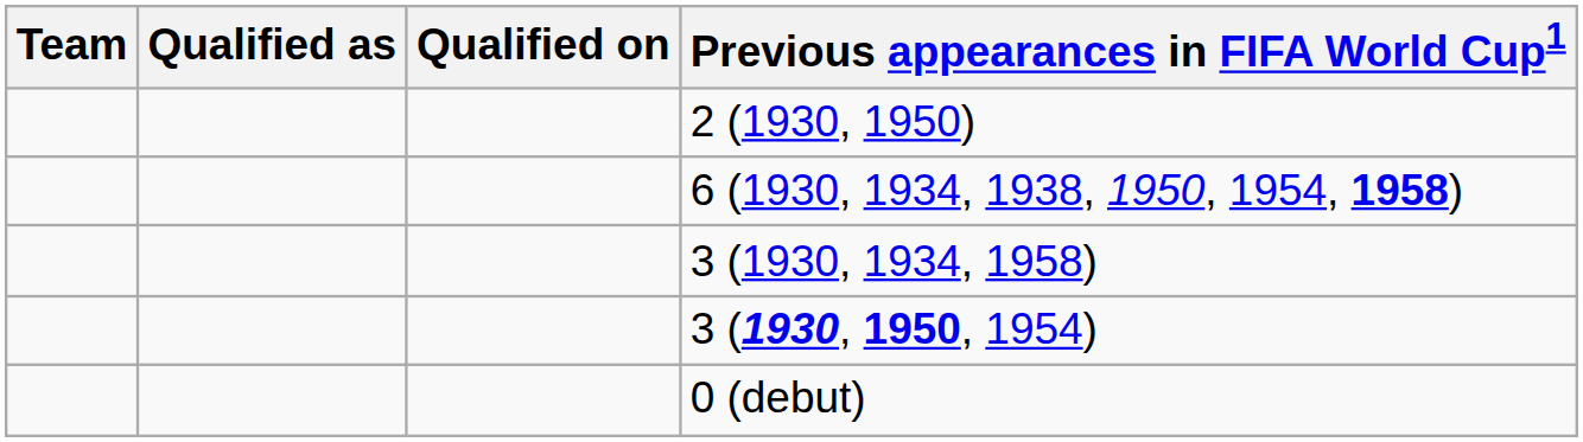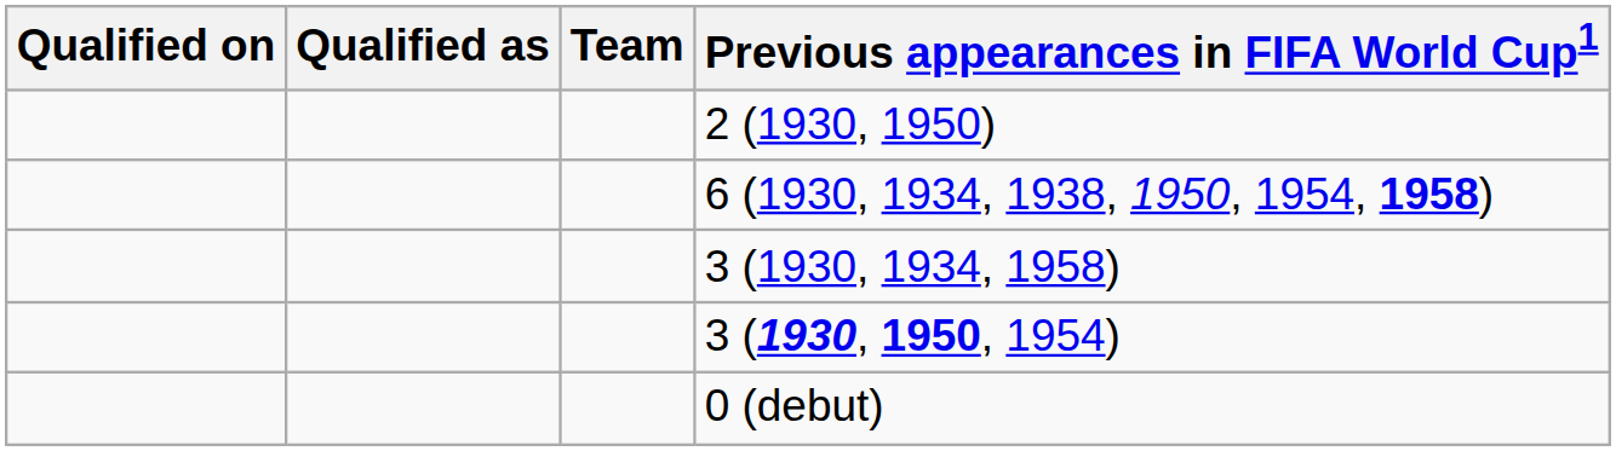 <table class="wikitable sortable">
 <tr>
+<th>Qualified on</th>
+<th>Qualified as</th>
 <th>Team</th>
-<th>Qualified as</th>
-<th>Qualified on</th>
 <th data-sort-type="number">Previous <a href='#'>appearances</a> in <a href='#'>FIFA World Cup</a><sup><strong><a href='#'>1</a></strong></sup></th>
 </tr>
 <tr>
 <td></td>
 <td></td>
 <td></td>
 <td>2 (<a href='#'>1930</a>, <a href='#'>1950</a>)</td>
 </tr>
 <tr>
 <td></td>
 <td></td>
 <td></td>
 <td>6 (<a href='#'>1930</a>, <a href='#'>1934</a>, <a href='#'>1938</a>, <em><a href='#'>1950</a></em>, <a href='#'>1954</a>, <strong><a href='#'>1958</a></strong>)</td>
 </tr>
 <tr>
 <td></td>
 <td></td>
 <td></td>
 <td>3 (<a href='#'>1930</a>, <a href='#'>1934</a>, <a href='#'>1958</a>)</td>
 </tr>
 <tr>
 <td></td>
 <td></td>
 <td></td>
 <td>3 (<strong><em><a href='#'>1930</a></em></strong>, <strong><a href='#'>1950</a></strong>, <a href='#'>1954</a>)</td>
 </tr>
 <tr>
 <td></td>
 <td></td>
 <td></td>
 <td>0 (debut)</td>
 </tr>
 </table>
